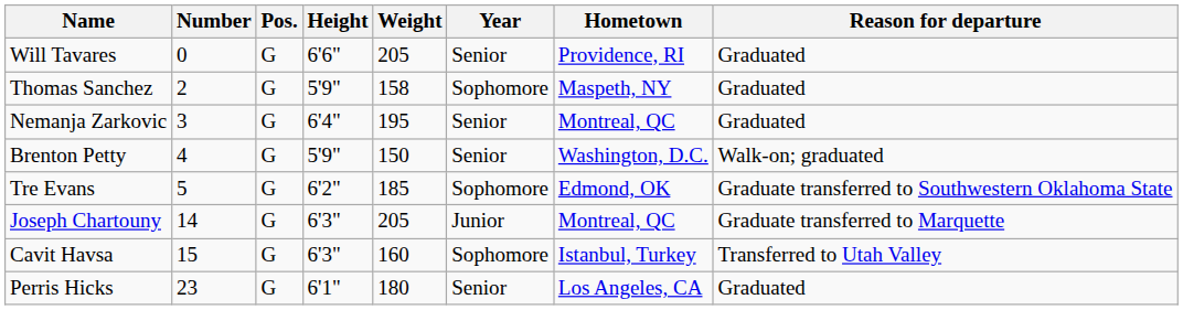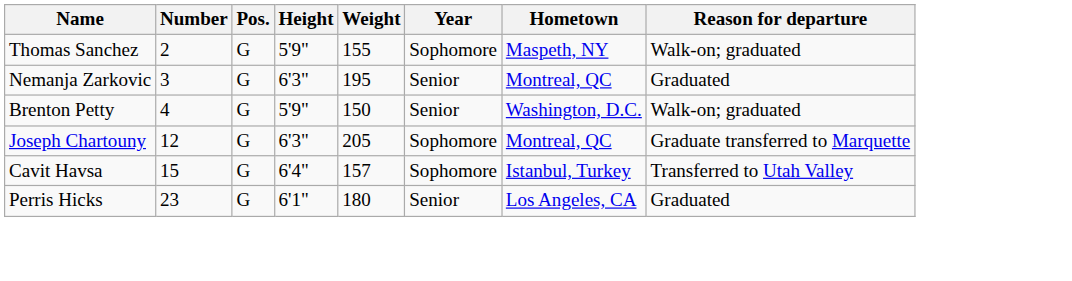 <table class="wikitable sortable" border="1">
 <tr>
 <th>Name</th>
 <th>Number</th>
 <th>Pos.</th>
 <th>Height</th>
 <th>Weight</th>
 <th>Year</th>
 <th>Hometown</th>
 <th class="unsortable">Reason for departure</th>
 </tr>
 <tr>
-<td>Will Tavares</td>
-<td>0</td>
-<td>G</td>
-<td>6'6"</td>
-<td>205</td>
-<td>Senior</td>
-<td><a href='#'>Providence, RI</a></td>
-<td>Graduated</td>
-</tr>
-<tr>
 <td>Thomas Sanchez</td>
 <td>2</td>
 <td>G</td>
 <td>5'9"</td>
-<td>158</td>
+<td>155</td>
 <td>Sophomore</td>
 <td><a href='#'>Maspeth, NY</a></td>
-<td>Graduated</td>
+<td>Walk-on; graduated</td>
 </tr>
 <tr>
 <td>Nemanja Zarkovic</td>
 <td>3</td>
 <td>G</td>
-<td>6'4"</td>
+<td>6'3"</td>
 <td>195</td>
 <td>Senior</td>
 <td><a href='#'>Montreal, QC</a></td>
 <td>Graduated</td>
 </tr>
 <tr>
 <td>Brenton Petty</td>
 <td>4</td>
 <td>G</td>
 <td>5'9"</td>
 <td>150</td>
 <td>Senior</td>
 <td><a href='#'>Washington, D.C.</a></td>
 <td>Walk-on; graduated</td>
 </tr>
 <tr>
-<td>Tre Evans</td>
-<td>5</td>
-<td>G</td>
-<td>6'2"</td>
-<td>185</td>
-<td>Sophomore</td>
-<td><a href='#'>Edmond, OK</a></td>
-<td>Graduate transferred to <a href='#'>Southwestern Oklahoma State</a></td>
-</tr>
-<tr>
 <td><a href='#'>Joseph Chartouny</a></td>
-<td>14</td>
+<td>12</td>
 <td>G</td>
 <td>6'3"</td>
 <td>205</td>
-<td>Junior</td>
+<td>Sophomore</td>
 <td><a href='#'>Montreal, QC</a></td>
 <td>Graduate transferred to <a href='#'>Marquette</a></td>
 </tr>
 <tr>
 <td>Cavit Havsa</td>
 <td>15</td>
 <td>G</td>
-<td>6'3"</td>
-<td>160</td>
+<td>6'4"</td>
+<td>157</td>
 <td>Sophomore</td>
 <td><a href='#'>Istanbul, Turkey</a></td>
 <td>Transferred to <a href='#'>Utah Valley</a></td>
 </tr>
 <tr>
 <td>Perris Hicks</td>
 <td>23</td>
 <td>G</td>
 <td>6'1"</td>
 <td>180</td>
 <td>Senior</td>
 <td><a href='#'>Los Angeles, CA</a></td>
 <td>Graduated</td>
 </tr>
 </table>
